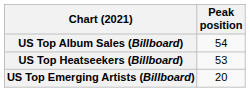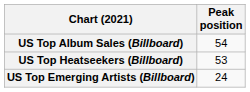 <table class="wikitable sortable plainrowheaders" style="text-align:center">
 <tr>
 <th scope="col">Chart (2021)</th>
 <th scope="col">Peak<br>position</th>
 </tr>
 <tr>
 <th scope="row">US Top Album Sales (<em>Billboard</em>)</th>
 <td>54</td>
 </tr>
 <tr>
 <th scope="row">US Top Heatseekers (<em>Billboard</em>)</th>
 <td>53</td>
 </tr>
 <tr>
 <th scope="row">US Top Emerging Artists (<em>Billboard</em>)</th>
-<td>20</td>
+<td>24</td>
 </tr>
 </table>
